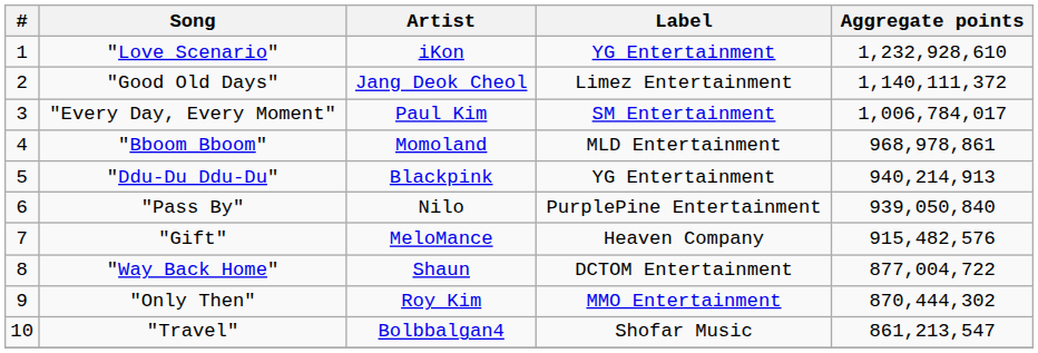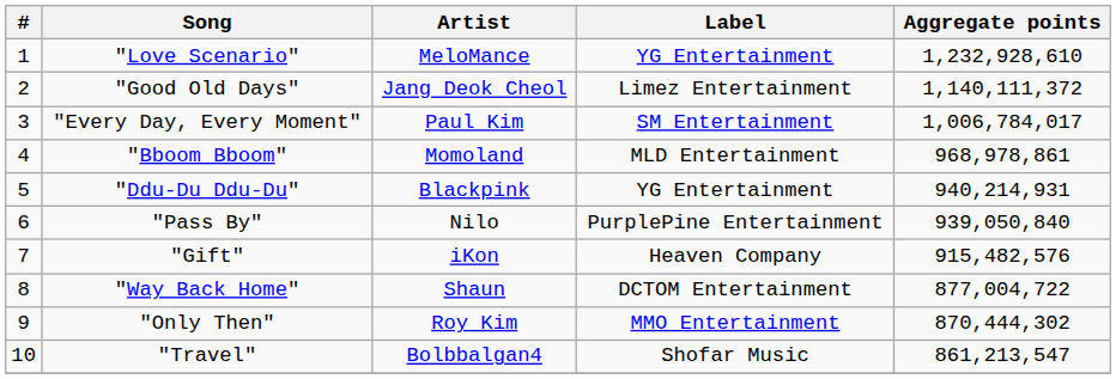 <table class="wikitable" style="text-align: center; width: 700px;">
 <tr>
 <th>#</th>
 <th>Song</th>
 <th>Artist</th>
 <th>Label</th>
 <th>Aggregate points</th>
 </tr>
 <tr>
 <td>1</td>
 <td>"<a href='#'>Love Scenario</a>"</td>
-<td><a href='#'>iKon</a></td>
+<td><a href='#'>MeloMance</a></td>
 <td><a href='#'>YG Entertainment</a></td>
 <td>1,232,928,610</td>
 </tr>
 <tr>
 <td>2</td>
 <td>"Good Old Days"</td>
 <td><a href='#'>Jang Deok Cheol</a></td>
 <td>Limez Entertainment</td>
 <td>1,140,111,372</td>
 </tr>
 <tr>
 <td>3</td>
 <td>"Every Day, Every Moment"</td>
 <td><a href='#'>Paul Kim</a></td>
 <td><a href='#'>SM Entertainment</a></td>
 <td>1,006,784,017</td>
 </tr>
 <tr>
 <td>4</td>
 <td>"<a href='#'>Bboom Bboom</a>"</td>
 <td><a href='#'>Momoland</a></td>
 <td>MLD Entertainment</td>
 <td>968,978,861</td>
 </tr>
 <tr>
 <td>5</td>
 <td>"<a href='#'>Ddu-Du Ddu-Du</a>"</td>
 <td><a href='#'>Blackpink</a></td>
 <td>YG Entertainment</td>
-<td>940,214,913</td>
+<td>940,214,931</td>
 </tr>
 <tr>
 <td>6</td>
 <td>"Pass By"</td>
 <td>Nilo</td>
 <td>PurplePine Entertainment</td>
 <td>939,050,840</td>
 </tr>
 <tr>
 <td>7</td>
 <td>"Gift"</td>
-<td><a href='#'>MeloMance</a></td>
+<td><a href='#'>iKon</a></td>
 <td>Heaven Company</td>
 <td>915,482,576</td>
 </tr>
 <tr>
 <td>8</td>
 <td>"<a href='#'>Way Back Home</a>"</td>
 <td><a href='#'>Shaun</a></td>
 <td>DCTOM Entertainment</td>
 <td>877,004,722</td>
 </tr>
 <tr>
 <td>9</td>
 <td>"Only Then"</td>
 <td><a href='#'>Roy Kim</a></td>
 <td><a href='#'>MMO Entertainment</a></td>
 <td>870,444,302</td>
 </tr>
 <tr>
 <td>10</td>
 <td>"Travel"</td>
 <td><a href='#'>Bolbbalgan4</a></td>
 <td>Shofar Music</td>
 <td>861,213,547</td>
 </tr>
 <tr>
 </tr>
 </table>
